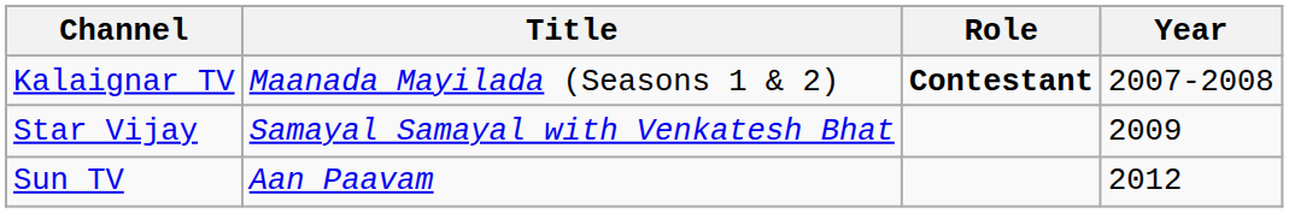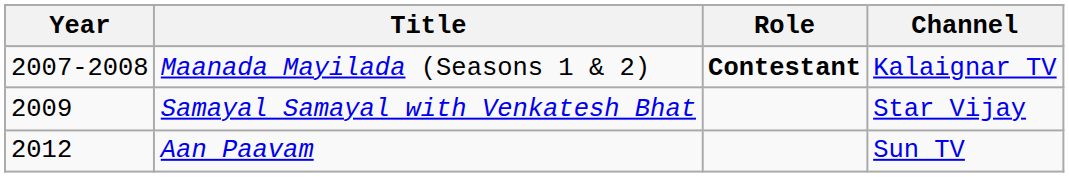 <table class="wikitable sortable">
 <tr>
-<th>Channel</th>
+<th>Year</th>
 <th>Title</th>
 <th>Role</th>
-<th>Year</th>
+<th>Channel</th>
 </tr>
 <tr>
-<td><a href='#'>Kalaignar TV</a></td>
+<td>2007-2008</td>
 <td><em><a href='#'>Maanada Mayilada</a></em> (Seasons 1 & 2)</td>
 <td><strong>Contestant</strong></td>
-<td>2007-2008</td>
+<td><a href='#'>Kalaignar TV</a></td>
 </tr>
 <tr>
-<td><a href='#'>Star Vijay</a></td>
+<td>2009</td>
 <td><em><a href='#'>Samayal Samayal with Venkatesh Bhat</a></em></td>
 <td></td>
-<td>2009</td>
+<td><a href='#'>Star Vijay</a></td>
 </tr>
 <tr>
-<td><a href='#'>Sun TV</a></td>
+<td>2012</td>
 <td><em><a href='#'>Aan Paavam</a></em></td>
 <td></td>
-<td>2012</td>
+<td><a href='#'>Sun TV</a></td>
 </tr>
 </table>
